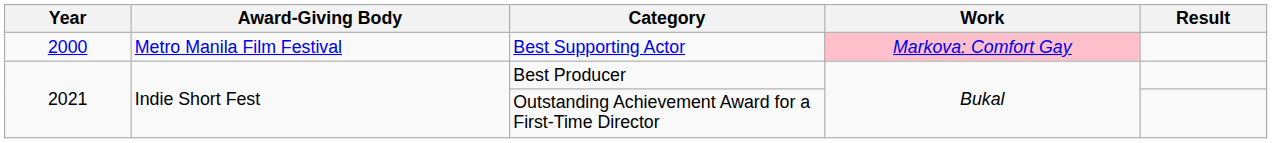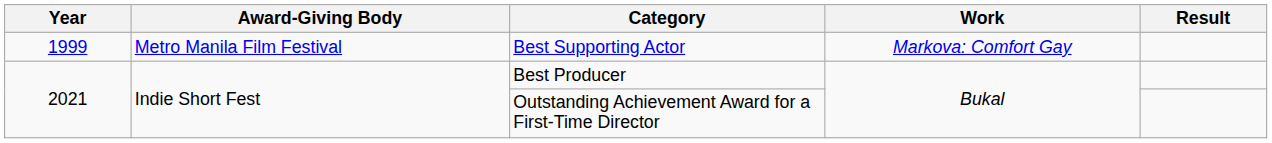 <table | width="90%" class="wikitable sortable">
 <tr>
 <th width="10%">Year</th>
 <th width="30%">Award-Giving Body</th>
 <th width="25%">Category</th>
 <th width="25%">Work</th>
 <th width="10%">Result</th>
 </tr>
 <tr>
-<td rowspan="1" align="center"><a href='#'>2000</a></td>
+<td rowspan="1" align="center"><a href='#'>1999</a></td>
 <td rowspan="1" align="left"><a href='#'>Metro Manila Film Festival</a></td>
 <td align="left"><a href='#'>Best Supporting Actor</a></td>
-<td align="center" style="background: pink;"><em><a href='#'>Markova: Comfort Gay</a></em></td>
+<td align="center"><em><a href='#'>Markova: Comfort Gay</a></em></td>
 <td></td>
 </tr>
 <tr>
 <td rowspan="2" align="center">2021</td>
 <td rowspan="2" align="left">Indie Short Fest</td>
 <td align="left">Best Producer</td>
 <td rowspan="2" align="center"><em>Bukal</em></td>
 <td></td>
 </tr>
 <tr>
 <td align="left">Outstanding Achievement Award for a First-Time Director</td>
 <td></td>
 </tr>
 </table>
